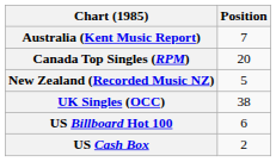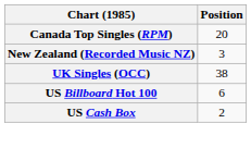 <table class="wikitable sortable plainrowheaders" style="text-align:center">
 <tr>
 <th>Chart (1985)</th>
 <th>Position</th>
-</tr>
-<tr>
-<th scope="row">Australia (<a href='#'>Kent Music Report</a>)</th>
-<td>7</td>
 </tr>
 <tr>
 <th scope="row">Canada Top Singles (<em><a href='#'>RPM</a></em>)</th>
 <td>20</td>
 </tr>
 <tr>
 <th scope="row">New Zealand (<a href='#'>Recorded Music NZ</a>)</th>
-<td>5</td>
+<td>3</td>
 </tr>
 <tr>
 <th scope="row"><a href='#'>UK Singles</a> (<a href='#'>OCC</a>)</th>
 <td>38</td>
 </tr>
 <tr>
 <th scope="row">US <a href='#'><em>Billboard</em> Hot 100</a></th>
 <td>6</td>
 </tr>
 <tr>
 <th scope="row">US <em><a href='#'>Cash Box</a></em></th>
 <td>2</td>
 </tr>
 </table>
